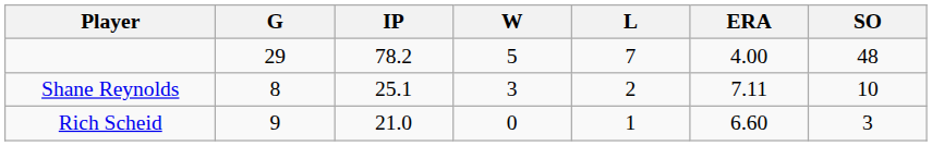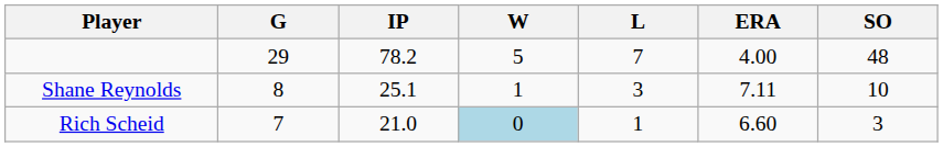 <table class="wikitable sortable">
 <tr>
 <th bgcolor="#DDDDFF" width="16%">Player</th>
 <th bgcolor="#DDDDFF" width="9%">G</th>
 <th bgcolor="#DDDDFF" width="9%">IP</th>
 <th bgcolor="#DDDDFF" width="9%">W</th>
 <th bgcolor="#DDDDFF" width="9%">L</th>
 <th bgcolor="#DDDDFF" width="9%">ERA</th>
 <th bgcolor="#DDDDFF" width="9%">SO</th>
 </tr>
 <tr align="center">
 <td></td>
 <td>29</td>
 <td>78.2</td>
 <td>5</td>
 <td>7</td>
 <td>4.00</td>
 <td>48</td>
 </tr>
 <tr align="center">
 <td><a href='#'>Shane Reynolds</a></td>
 <td>8</td>
 <td>25.1</td>
+<td>1</td>
 <td>3</td>
-<td>2</td>
 <td>7.11</td>
 <td>10</td>
 </tr>
 <tr align=center>
 <td><a href='#'>Rich Scheid</a></td>
-<td>9</td>
+<td>7</td>
 <td>21.0</td>
-<td>0</td>
+<td style="background: lightblue;">0</td>
 <td>1</td>
 <td>6.60</td>
 <td>3</td>
 </tr>
 </table>
